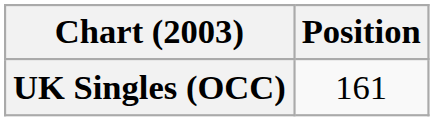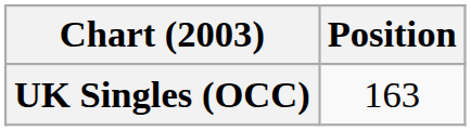 <table class="wikitable plainrowheaders" style="text-align:center">
 <tr>
 <th>Chart (2003)</th>
 <th>Position</th>
 </tr>
 <tr>
 <th scope="row">UK Singles (OCC)</th>
-<td>161</td>
+<td>163</td>
 </tr>
 </table>
